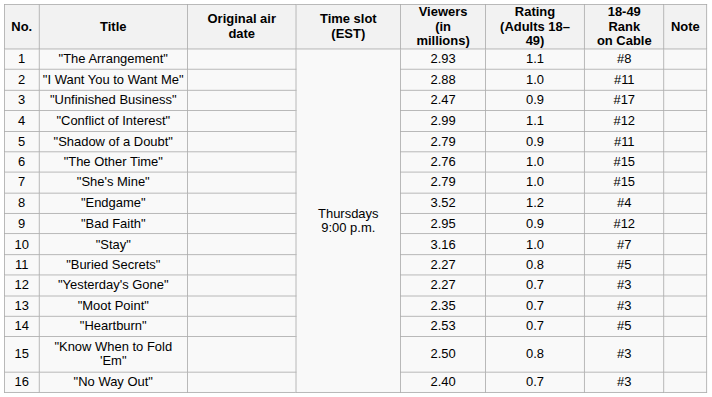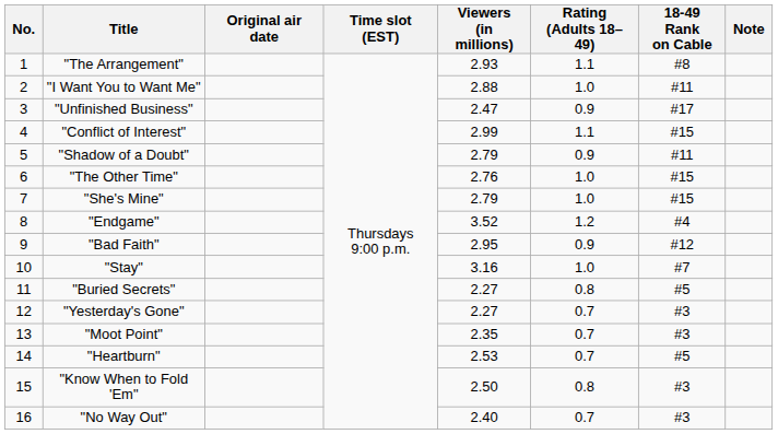 <table class="wikitable" style="text-align:center;">
 <tr>
 <th style="padding:0 8px;">No.</th>
 <th style="padding:0 8px;">Title</th>
 <th style="padding:0 8px;">Original air date</th>
 <th style="padding:0 8px;">Time slot (EST)</th>
 <th style="padding:0 8px;">Viewers<br>(in millions)</th>
 <th style="padding:0 8px;">Rating<br>(Adults 18–49)</th>
 <th style="padding:0 8px;">18-49 Rank<br>on Cable</th>
 <th style="padding:0 8px;">Note</th>
 </tr>
 <tr>
 <td>1</td>
 <td>"The Arrangement"</td>
 <td></td>
 <td style="text-align:center" rowspan=16>Thursdays<br>9:00 p.m.</td>
 <td>2.93</td>
 <td>1.1</td>
 <td>#8</td>
 <td></td>
 </tr>
 <tr>
 <td>2</td>
 <td>"I Want You to Want Me"</td>
 <td></td>
 <td>2.88</td>
 <td>1.0</td>
 <td>#11</td>
 <td></td>
 </tr>
 <tr>
 <td>3</td>
 <td>"Unfinished Business"</td>
 <td></td>
 <td>2.47</td>
 <td>0.9</td>
 <td>#17</td>
 <td></td>
 </tr>
 <tr>
 <td>4</td>
 <td>"Conflict of Interest"</td>
 <td></td>
 <td>2.99</td>
 <td>1.1</td>
-<td>#12</td>
+<td>#15</td>
 <td></td>
 </tr>
 <tr>
 <td>5</td>
 <td>"Shadow of a Doubt"</td>
 <td></td>
 <td>2.79</td>
 <td>0.9</td>
 <td>#11</td>
 <td></td>
 </tr>
 <tr>
 <td>6</td>
 <td>"The Other Time"</td>
 <td></td>
 <td>2.76</td>
 <td>1.0</td>
 <td>#15</td>
 <td></td>
 </tr>
 <tr>
 <td>7</td>
 <td>"She's Mine"</td>
 <td></td>
 <td>2.79</td>
 <td>1.0</td>
 <td>#15</td>
 <td></td>
 </tr>
 <tr>
 <td>8</td>
 <td>"Endgame"</td>
 <td></td>
 <td>3.52</td>
 <td>1.2</td>
 <td>#4</td>
 <td></td>
 </tr>
 <tr>
 <td>9</td>
 <td>"Bad Faith"</td>
 <td></td>
 <td>2.95</td>
 <td>0.9</td>
 <td>#12</td>
 <td></td>
 </tr>
 <tr>
 <td>10</td>
 <td>"Stay"</td>
 <td></td>
 <td>3.16</td>
 <td>1.0</td>
 <td>#7</td>
 <td></td>
 </tr>
 <tr>
 <td>11</td>
 <td>"Buried Secrets"</td>
 <td></td>
 <td>2.27</td>
 <td>0.8</td>
 <td>#5</td>
 <td></td>
 </tr>
 <tr>
 <td>12</td>
 <td>"Yesterday's Gone"</td>
 <td></td>
 <td>2.27</td>
 <td>0.7</td>
 <td>#3</td>
 <td></td>
 </tr>
 <tr>
 <td>13</td>
 <td>"Moot Point"</td>
 <td></td>
 <td>2.35</td>
 <td>0.7</td>
 <td>#3</td>
 <td></td>
 </tr>
 <tr>
 <td>14</td>
 <td>"Heartburn"</td>
 <td></td>
 <td>2.53</td>
 <td>0.7</td>
 <td>#5</td>
 <td></td>
 </tr>
 <tr>
 <td>15</td>
 <td>"Know When to Fold 'Em"</td>
 <td></td>
 <td>2.50</td>
 <td>0.8</td>
 <td>#3</td>
 <td></td>
 </tr>
 <tr>
 <td>16</td>
 <td>"No Way Out"</td>
 <td></td>
 <td>2.40</td>
 <td>0.7</td>
 <td>#3</td>
 <td></td>
 </tr>
 </table>
